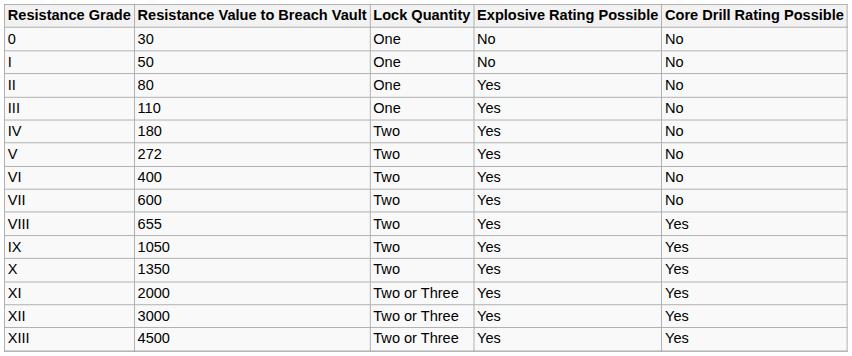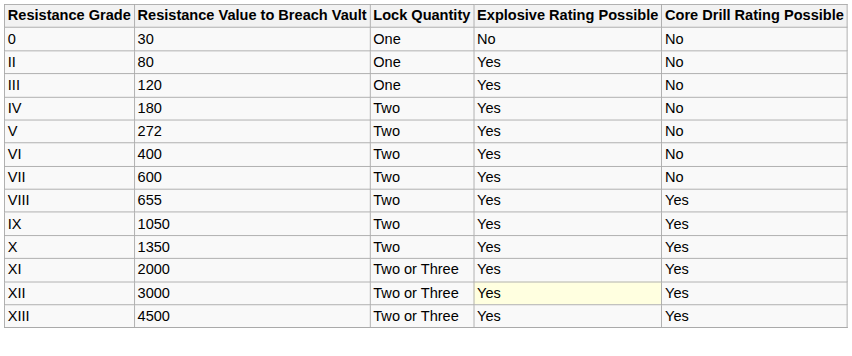 <table class="wikitable">
 <tr>
 <th>Resistance Grade</th>
 <th>Resistance Value to Breach Vault</th>
 <th>Lock Quantity</th>
 <th>Explosive Rating Possible</th>
 <th>Core Drill Rating Possible</th>
 </tr>
 <tr>
 <td>0</td>
 <td>30</td>
 <td>One</td>
 <td>No</td>
 <td>No</td>
 </tr>
 <tr>
-<td>I</td>
-<td>50</td>
-<td>One</td>
-<td>No</td>
-<td>No</td>
-</tr>
-<tr>
 <td>II</td>
 <td>80</td>
 <td>One</td>
 <td>Yes</td>
 <td>No</td>
 </tr>
 <tr>
 <td>III</td>
-<td>110</td>
+<td>120</td>
 <td>One</td>
 <td>Yes</td>
 <td>No</td>
 </tr>
 <tr>
 <td>IV</td>
 <td>180</td>
 <td>Two</td>
 <td>Yes</td>
 <td>No</td>
 </tr>
 <tr>
 <td>V</td>
 <td>272</td>
 <td>Two</td>
 <td>Yes</td>
 <td>No</td>
 </tr>
 <tr>
 <td>VI</td>
 <td>400</td>
 <td>Two</td>
 <td>Yes</td>
 <td>No</td>
 </tr>
 <tr>
 <td>VII</td>
 <td>600</td>
 <td>Two</td>
 <td>Yes</td>
 <td>No</td>
 </tr>
 <tr>
 <td>VIII</td>
 <td>655</td>
 <td>Two</td>
 <td>Yes</td>
 <td>Yes</td>
 </tr>
 <tr>
 <td>IX</td>
 <td>1050</td>
 <td>Two</td>
 <td>Yes</td>
 <td>Yes</td>
 </tr>
 <tr>
 <td>X</td>
 <td>1350</td>
 <td>Two</td>
 <td>Yes</td>
 <td>Yes</td>
 </tr>
 <tr>
 <td>XI</td>
 <td>2000</td>
 <td>Two or Three</td>
 <td>Yes</td>
 <td>Yes</td>
 </tr>
 <tr>
 <td>XII</td>
 <td>3000</td>
 <td>Two or Three</td>
-<td>Yes</td>
+<td style="background: lightyellow;">Yes</td>
 <td>Yes</td>
 </tr>
 <tr>
 <td>XIII</td>
 <td>4500</td>
 <td>Two or Three</td>
 <td>Yes</td>
 <td>Yes</td>
 </tr>
 <tr>
 </tr>
 </table>
